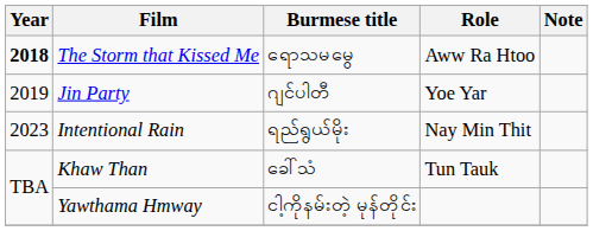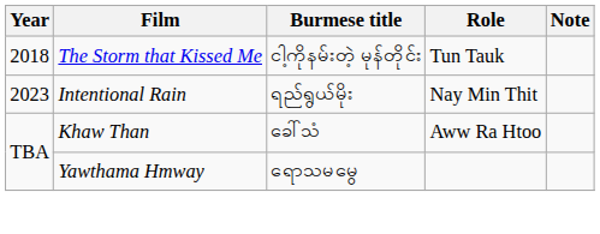 <table class="wikitable sortable">
 <tr>
 <th>Year</th>
 <th>Film</th>
 <th>Burmese title</th>
 <th>Role</th>
 <th>Note</th>
 </tr>
 <tr>
-<td><strong>2018</strong></td>
+<td>2018</td>
 <td><em><a href='#'>The Storm that Kissed Me</a></em></td>
-<td>ရောသမမွေ</td>
-<td>Aww Ra Htoo</td>
-<td></td>
-</tr>
-<tr>
-<td>2019</td>
-<td><em><a href='#'>Jin Party</a></em></td>
-<td>ဂျင်ပါတီ</td>
-<td>Yoe Yar</td>
+<td>ငါ့ကိုနမ်းတဲ့ မုန်တိုင်း</td>
+<td>Tun Tauk</td>
 <td></td>
 </tr>
 <tr>
 <td>2023</td>
 <td><em>Intentional Rain</em></td>
 <td>ရည်ရွယ်မိုး</td>
 <td>Nay Min Thit</td>
 <td></td>
 </tr>
 <tr>
 <td rowspan="2">TBA</td>
 <td><em>Khaw Than</em></td>
 <td>ခေါ်သံ</td>
-<td>Tun Tauk</td>
+<td>Aww Ra Htoo</td>
 <td></td>
 </tr>
 <tr>
 <td><em>Yawthama Hmway</em></td>
-<td>ငါ့ကိုနမ်းတဲ့ မုန်တိုင်း</td>
+<td>ရောသမမွေ</td>
 <td></td>
 <td></td>
 </tr>
 <tr>
 </tr>
 </table>
